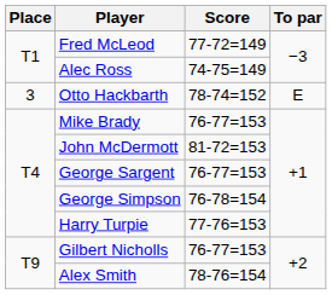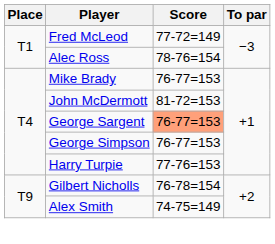 <table class=wikitable>
 <tr>
 <th>Place</th>
 <th>Player</th>
 <th>Score</th>
 <th>To par</th>
 </tr>
 <tr>
 <td rowspan=2 align=center>T1</td>
 <td> <a href='#'>Fred McLeod</a></td>
 <td>77-72=149</td>
 <td rowspan=2 align=center>−3</td>
 </tr>
 <tr>
 <td> <a href='#'>Alec Ross</a></td>
-<td>74-75=149</td>
-</tr>
-<tr>
-<td align=center>3</td>
-<td> <a href='#'>Otto Hackbarth</a></td>
-<td>78-74=152</td>
-<td align=center>E</td>
+<td>78-76=154</td>
 </tr>
 <tr>
 <td rowspan=5 align=center>T4</td>
 <td> <a href='#'>Mike Brady</a></td>
 <td>76-77=153</td>
 <td rowspan=5 align=center>+1</td>
 </tr>
 <tr>
 <td> <a href='#'>John McDermott</a></td>
 <td>81-72=153</td>
 </tr>
 <tr>
 <td> <a href='#'>George Sargent</a></td>
-<td>76-77=153</td>
+<td style="background: lightsalmon;">76-77=153</td>
 </tr>
 <tr>
 <td> <a href='#'>George Simpson</a></td>
-<td>76-78=154</td>
+<td>76-77=153</td>
 </tr>
 <tr>
 <td> <a href='#'>Harry Turpie</a></td>
 <td>77-76=153</td>
 </tr>
 <tr>
 <td rowspan=2 align=center>T9</td>
 <td> <a href='#'>Gilbert Nicholls</a></td>
-<td>76-77=153</td>
+<td>76-78=154</td>
 <td rowspan=2 align=center>+2</td>
 </tr>
 <tr>
 <td> <a href='#'>Alex Smith</a></td>
-<td>78-76=154</td>
+<td>74-75=149</td>
 </tr>
 </table>
